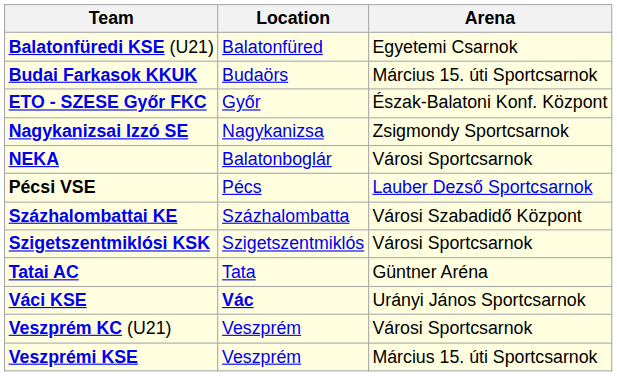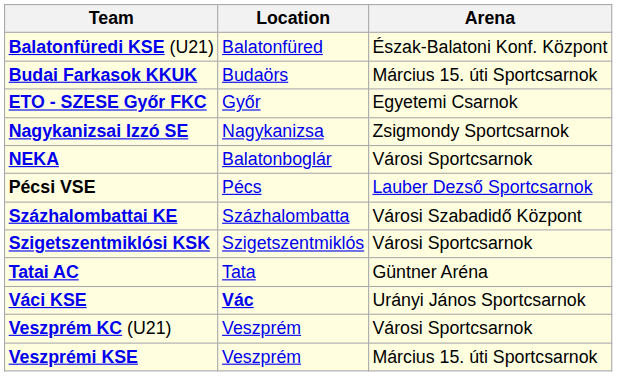 <table class="wikitable sortable" style="text-align: left;">
 <tr>
 <th>Team</th>
 <th>Location</th>
 <th>Arena</th>
 </tr>
 <tr bgcolor=ffffe0>
 <td><strong><a href='#'>Balatonfüredi KSE</a></strong> (U21)</td>
 <td><a href='#'>Balatonfüred</a></td>
-<td>Egyetemi Csarnok</td>
+<td>Észak-Balatoni Konf. Központ</td>
 </tr>
 <tr bgcolor=ffffe0>
 <td><strong><a href='#'>Budai Farkasok KKUK</a></strong></td>
 <td><a href='#'>Budaörs</a></td>
 <td>Március 15. úti Sportcsarnok</td>
 </tr>
 <tr bgcolor=ffffe0>
 <td><strong><a href='#'>ETO - SZESE Győr FKC</a></strong></td>
 <td><a href='#'>Győr</a></td>
-<td>Észak-Balatoni Konf. Központ</td>
+<td>Egyetemi Csarnok</td>
 </tr>
 <tr bgcolor=ffffe0>
 <td><strong><a href='#'>Nagykanizsai Izzó SE</a></strong></td>
 <td><a href='#'>Nagykanizsa</a></td>
 <td>Zsigmondy Sportcsarnok</td>
 </tr>
 <tr bgcolor=ffffe0>
 <td><strong><a href='#'>NEKA</a></strong></td>
 <td><a href='#'>Balatonboglár</a></td>
 <td>Városi Sportcsarnok</td>
 </tr>
 <tr bgcolor=ffffe0>
 <td><strong>Pécsi VSE</strong></td>
 <td><a href='#'>Pécs</a></td>
 <td><a href='#'>Lauber Dezső Sportcsarnok</a></td>
 </tr>
 <tr bgcolor=ffffe0>
 <td><strong><a href='#'>Százhalombattai KE</a></strong></td>
 <td><a href='#'>Százhalombatta</a></td>
 <td>Városi Szabadidő Központ</td>
 </tr>
 <tr bgcolor=ffffe0>
 <td><strong><a href='#'>Szigetszentmiklósi KSK</a></strong></td>
 <td><a href='#'>Szigetszentmiklós</a></td>
 <td>Városi Sportcsarnok</td>
 </tr>
 <tr bgcolor=ffffe0>
 <td><strong><a href='#'>Tatai AC</a></strong></td>
 <td><a href='#'>Tata</a></td>
 <td>Güntner Aréna</td>
 </tr>
 <tr bgcolor=ffffe0>
 <td><strong><a href='#'>Váci KSE</a></strong></td>
 <td><strong><a href='#'>Vác</a></strong></td>
 <td>Urányi János Sportcsarnok</td>
 </tr>
 <tr bgcolor=ffffe0>
 <td><strong><a href='#'>Veszprém KC</a></strong> (U21)</td>
 <td><a href='#'>Veszprém</a></td>
 <td>Városi Sportcsarnok</td>
 </tr>
 <tr bgcolor=ffffe0>
 <td><strong><a href='#'>Veszprémi KSE</a></strong></td>
 <td><a href='#'>Veszprém</a></td>
 <td>Március 15. úti Sportcsarnok</td>
 </tr>
 </table>
